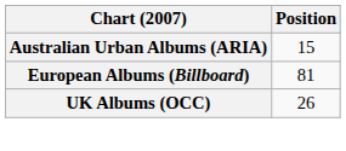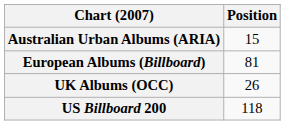 <table class="wikitable sortable plainrowheaders" style="text-align:center">
 <tr>
 <th scope="col">Chart (2007)</th>
 <th scope="col">Position</th>
 </tr>
 <tr>
 <th scope="row">Australian Urban Albums (ARIA)</th>
 <td>15</td>
 </tr>
 <tr>
 <th scope="row">European Albums (<em>Billboard</em>)</th>
 <td>81</td>
 </tr>
 <tr>
 <th scope="row">UK Albums (OCC)</th>
 <td>26</td>
 </tr>
+<tr>
+<th scope="row">US <em>Billboard</em> 200</th>
+<td>118</td>
+</tr>
 </table>
